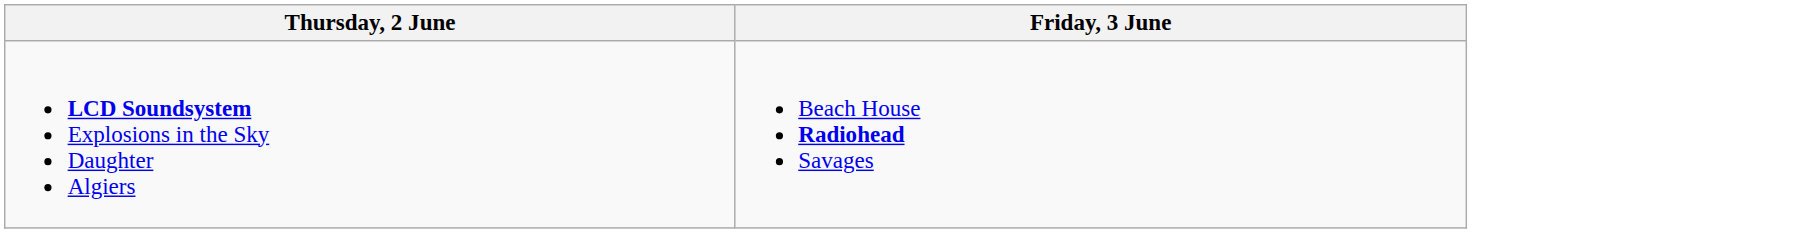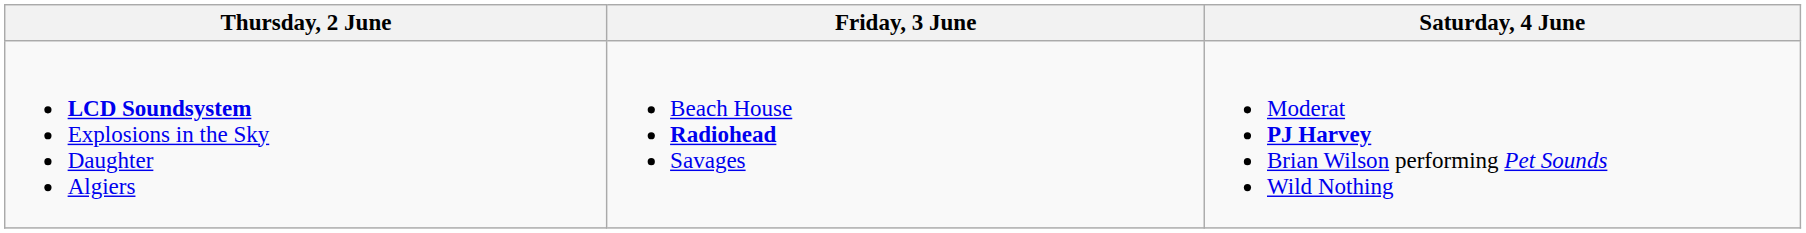 <table class="wikitable">
 <tr>
 <th width="500">Thursday, 2 June</th>
 <th width="500">Friday, 3 June</th>
+<th width="500">Saturday, 4 June</th>
 </tr>
 <tr valign="top">
 <td><br><ul><li><strong><a href='#'>LCD Soundsystem</a></strong></li><li><a href='#'>Explosions in the Sky</a></li><li><a href='#'>Daughter</a></li><li><a href='#'>Algiers</a></li></ul></td>
 <td><br><ul><li><a href='#'>Beach House</a></li><li><strong><a href='#'>Radiohead</a></strong></li><li><a href='#'>Savages</a></li></ul></td>
+<td><br><ul><li><a href='#'>Moderat</a></li><li><strong><a href='#'>PJ Harvey</a></strong></li><li><a href='#'>Brian Wilson</a> performing <em><a href='#'>Pet Sounds</a></em></li><li><a href='#'>Wild Nothing</a></li></ul></td>
 </tr>
 </table>
